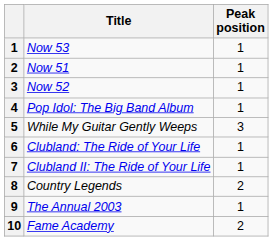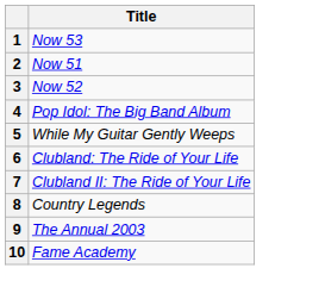 <table class="wikitable sortable plainrowheaders">
 <tr>
 <th scope=col></th>
 <th scope=col>Title</th>
-<th scope=col>Peak<br>position</th>
 </tr>
 <tr>
 <th scope=row style="text-align:center;">1</th>
 <td><em><a href='#'>Now 53</a></em></td>
-<td align="center">1</td>
 </tr>
 <tr>
 <th scope=row style="text-align:center;">2</th>
 <td><em><a href='#'>Now 51</a></em></td>
-<td align="center">1</td>
 </tr>
 <tr>
 <th scope=row style="text-align:center;">3</th>
 <td><em><a href='#'>Now 52</a></em></td>
-<td align="center">1</td>
 </tr>
 <tr>
 <th scope=row style="text-align:center;">4</th>
 <td><em><a href='#'>Pop Idol: The Big Band Album</a></em></td>
-<td align="center">1</td>
 </tr>
 <tr>
 <th scope=row style="text-align:center;">5</th>
 <td><em>While My Guitar Gently Weeps</em></td>
-<td align="center">3</td>
 </tr>
 <tr>
 <th scope=row style="text-align:center;">6</th>
 <td><em><a href='#'>Clubland: The Ride of Your Life</a></em></td>
-<td align="center">1</td>
 </tr>
 <tr>
 <th scope=row style="text-align:center;">7</th>
 <td><em><a href='#'>Clubland II: The Ride of Your Life</a></em></td>
-<td align="center">1</td>
 </tr>
 <tr>
 <th scope=row style="text-align:center;">8</th>
 <td><em>Country Legends</em></td>
-<td align="center">2</td>
 </tr>
 <tr>
 <th scope=row style="text-align:center;">9</th>
 <td><em><a href='#'>The Annual 2003</a></em></td>
-<td align="center">1</td>
 </tr>
 <tr>
 <th scope=row style="text-align:center;">10</th>
 <td><em><a href='#'>Fame Academy</a></em></td>
-<td align="center">2</td>
 </tr>
 </table>
